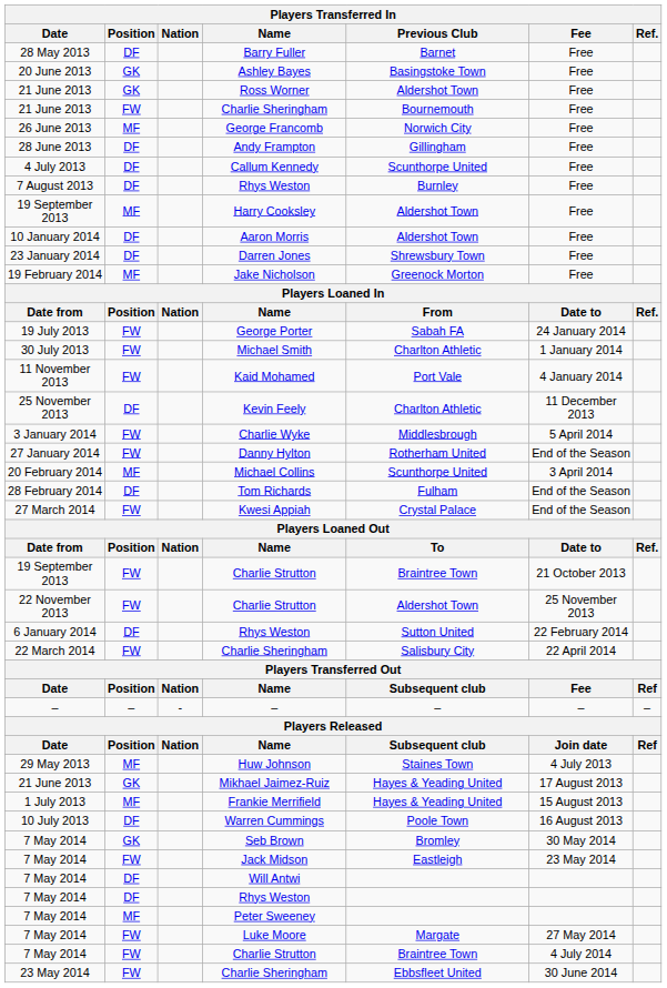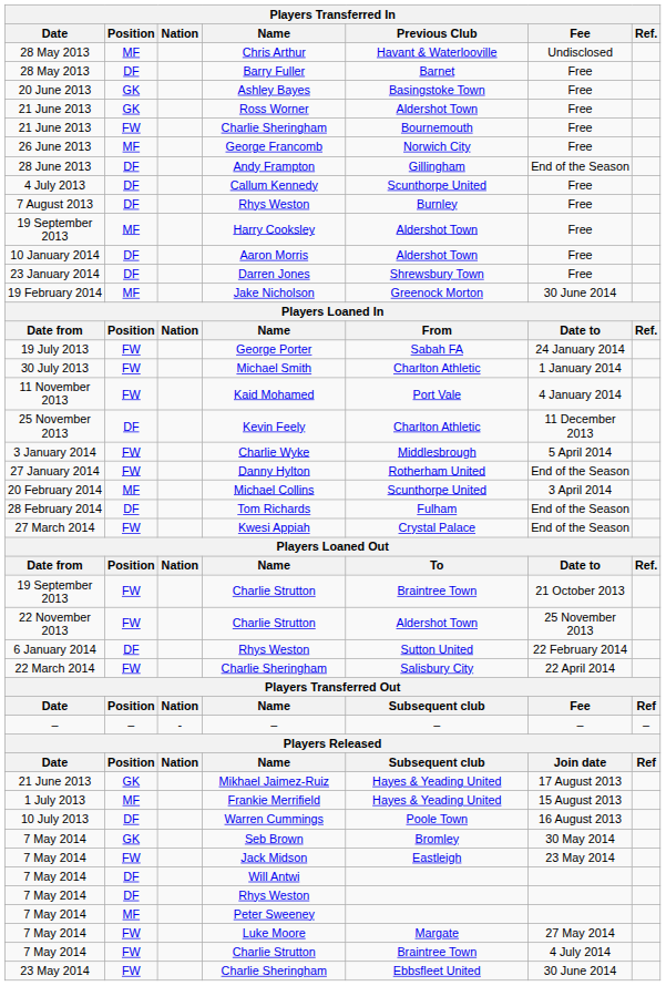 <table class="wikitable" style="font-size:95%;">
 <tr>
 <th colspan="7">Players Transferred In</th>
 </tr>
 <tr>
 <th style="width:120px;">Date</th>
 <th style="width:50px;">Position</th>
 <th style="width:50px;">Nation</th>
 <th style="width:175px;">Name</th>
 <th style="width:225px;">Previous Club</th>
 <th style="width:125px;">Fee</th>
 <th>Ref.</th>
+</tr>
+<tr>
+<td align="center">28 May 2013</td>
+<td align="center"><a href='#'>MF</a></td>
+<td align="center"></td>
+<td align="center"><a href='#'>Chris Arthur</a></td>
+<td align="center"><a href='#'>Havant & Waterlooville</a></td>
+<td align="center">Undisclosed</td>
+<td align="center"></td>
 </tr>
 <tr>
 <td align="center">28 May 2013</td>
 <td align="center"><a href='#'>DF</a></td>
 <td align="center"></td>
 <td align="center"><a href='#'>Barry Fuller</a></td>
 <td align="center"><a href='#'>Barnet</a></td>
 <td align="center">Free</td>
 <td align="center"></td>
 </tr>
 <tr>
 <td align="center">20 June 2013</td>
 <td align="center"><a href='#'>GK</a></td>
 <td align="center"></td>
 <td align="center"><a href='#'>Ashley Bayes</a></td>
 <td align="center"><a href='#'>Basingstoke Town</a></td>
 <td align="center">Free</td>
 <td align="center"></td>
 </tr>
 <tr>
 <td align="center">21 June 2013</td>
 <td align="center"><a href='#'>GK</a></td>
 <td align="center"></td>
 <td align="center"><a href='#'>Ross Worner</a></td>
 <td align="center"><a href='#'>Aldershot Town</a></td>
 <td align="center">Free</td>
 <td align="center"></td>
 </tr>
 <tr>
 <td align="center">21 June 2013</td>
 <td align="center"><a href='#'>FW</a></td>
 <td align="center"></td>
 <td align="center"><a href='#'>Charlie Sheringham</a></td>
 <td align="center"><a href='#'>Bournemouth</a></td>
 <td align="center">Free</td>
 <td align="center"></td>
 </tr>
 <tr>
 <td align="center">26 June 2013</td>
 <td align="center"><a href='#'>MF</a></td>
 <td align="center"></td>
 <td align="center"><a href='#'>George Francomb</a></td>
 <td align="center"><a href='#'>Norwich City</a></td>
 <td align="center">Free</td>
 <td align="center"></td>
 </tr>
 <tr>
 <td align="center">28 June 2013</td>
 <td align="center"><a href='#'>DF</a></td>
 <td align="center"></td>
 <td align="center"><a href='#'>Andy Frampton</a></td>
 <td align="center"><a href='#'>Gillingham</a></td>
-<td align="center">Free</td>
+<td align="center">End of the Season</td>
 <td align="center"></td>
 </tr>
 <tr>
 <td align="center">4 July 2013</td>
 <td align="center"><a href='#'>DF</a></td>
 <td align="center"></td>
 <td align="center"><a href='#'>Callum Kennedy</a></td>
 <td align="center"><a href='#'>Scunthorpe United</a></td>
 <td align="center">Free</td>
 <td align="center"></td>
 </tr>
 <tr>
 <td align="center">7 August 2013</td>
 <td align="center"><a href='#'>DF</a></td>
 <td align="center"></td>
 <td align="center"><a href='#'>Rhys Weston</a></td>
 <td align="center"><a href='#'>Burnley</a></td>
 <td align="center">Free</td>
 <td align="center"></td>
 </tr>
 <tr>
 <td align="center">19 September 2013</td>
 <td align="center"><a href='#'>MF</a></td>
 <td align="center"></td>
 <td align="center"><a href='#'>Harry Cooksley</a></td>
 <td align="center"><a href='#'>Aldershot Town</a></td>
 <td align="center">Free</td>
 <td align="center"></td>
 </tr>
 <tr>
 <td align="center">10 January 2014</td>
 <td align="center"><a href='#'>DF</a></td>
 <td align="center"></td>
 <td align="center"><a href='#'>Aaron Morris</a></td>
 <td align="center"><a href='#'>Aldershot Town</a></td>
 <td align="center">Free</td>
 <td align="center"></td>
 </tr>
 <tr>
 <td align="center">23 January 2014</td>
 <td align="center"><a href='#'>DF</a></td>
 <td align="center"></td>
 <td align="center"><a href='#'>Darren Jones</a></td>
 <td align="center"><a href='#'>Shrewsbury Town</a></td>
 <td align="center">Free</td>
 <td align="center"></td>
 </tr>
 <tr>
 <td align="center">19 February 2014</td>
 <td align="center"><a href='#'>MF</a></td>
 <td align="center"></td>
 <td align="center"><a href='#'>Jake Nicholson</a></td>
 <td align="center"><a href='#'>Greenock Morton</a></td>
-<td align="center">Free</td>
+<td align="center">30 June 2014</td>
 <td align="center"></td>
 </tr>
 <tr>
 <th colspan="7">Players Loaned In</th>
 </tr>
 <tr>
 <th>Date from</th>
 <th>Position</th>
 <th>Nation</th>
 <th>Name</th>
 <th>From</th>
 <th>Date to</th>
 <th>Ref.</th>
 </tr>
 <tr>
 <td align="center">19 July 2013</td>
 <td align="center"><a href='#'>FW</a></td>
 <td align="center"></td>
 <td align="center"><a href='#'>George Porter</a></td>
 <td align="center"><a href='#'>Sabah FA</a></td>
 <td align="center">24 January 2014</td>
 <td align="center"></td>
 </tr>
 <tr>
 <td align="center">30 July 2013</td>
 <td align="center"><a href='#'>FW</a></td>
 <td align="center"></td>
 <td align="center"><a href='#'>Michael Smith</a></td>
 <td align="center"><a href='#'>Charlton Athletic</a></td>
 <td align="center">1 January 2014</td>
 <td align="center"></td>
 </tr>
 <tr>
 <td align="center">11 November 2013</td>
 <td align="center"><a href='#'>FW</a></td>
 <td align="center"></td>
 <td align="center"><a href='#'>Kaid Mohamed</a></td>
 <td align="center"><a href='#'>Port Vale</a></td>
 <td align="center">4 January 2014</td>
 <td align="center"></td>
 </tr>
 <tr>
 <td align="center">25 November 2013</td>
 <td align="center"><a href='#'>DF</a></td>
 <td align="center"></td>
 <td align="center"><a href='#'>Kevin Feely</a></td>
 <td align="center"><a href='#'>Charlton Athletic</a></td>
 <td align="center">11 December 2013</td>
 <td align="center"></td>
 </tr>
 <tr>
 <td align="center">3 January 2014</td>
 <td align="center"><a href='#'>FW</a></td>
 <td align="center"></td>
 <td align="center"><a href='#'>Charlie Wyke</a></td>
 <td align="center"><a href='#'>Middlesbrough</a></td>
 <td align="center">5 April 2014</td>
 <td align="center"></td>
 </tr>
 <tr>
 <td align="center">27 January 2014</td>
 <td align="center"><a href='#'>FW</a></td>
 <td align="center"></td>
 <td align="center"><a href='#'>Danny Hylton</a></td>
 <td align="center"><a href='#'>Rotherham United</a></td>
 <td align="center">End of the Season</td>
 <td align="center"></td>
 </tr>
 <tr>
 <td align="center">20 February 2014</td>
 <td align="center"><a href='#'>MF</a></td>
 <td align="center"></td>
 <td align="center"><a href='#'>Michael Collins</a></td>
 <td align="center"><a href='#'>Scunthorpe United</a></td>
 <td align="center">3 April 2014</td>
 <td align="center"></td>
 </tr>
 <tr>
 <td align="center">28 February 2014</td>
 <td align="center"><a href='#'>DF</a></td>
 <td align="center"></td>
 <td align="center"><a href='#'>Tom Richards</a></td>
 <td align="center"><a href='#'>Fulham</a></td>
 <td align="center">End of the Season</td>
 <td align="center"></td>
 </tr>
 <tr>
 <td align="center">27 March 2014</td>
 <td align="center"><a href='#'>FW</a></td>
 <td align="center"></td>
 <td align="center"><a href='#'>Kwesi Appiah</a></td>
 <td align="center"><a href='#'>Crystal Palace</a></td>
 <td align="center">End of the Season</td>
 <td align="center"></td>
 </tr>
 <tr>
 <th colspan="7">Players Loaned Out</th>
 </tr>
 <tr>
 <th>Date from</th>
 <th>Position</th>
 <th>Nation</th>
 <th>Name</th>
 <th>To</th>
 <th>Date to</th>
 <th>Ref.</th>
 </tr>
 <tr>
 <td align="center">19 September 2013</td>
 <td align="center"><a href='#'>FW</a></td>
 <td align="center"></td>
 <td align="center"><a href='#'>Charlie Strutton</a></td>
 <td align="center"><a href='#'>Braintree Town</a></td>
 <td align="center">21 October 2013</td>
 <td align="center"></td>
 </tr>
 <tr>
 <td align="center">22 November 2013</td>
 <td align="center"><a href='#'>FW</a></td>
 <td align="center"></td>
 <td align="center"><a href='#'>Charlie Strutton</a></td>
 <td align="center"><a href='#'>Aldershot Town</a></td>
 <td align="center">25 November 2013</td>
 <td align="center"></td>
 </tr>
 <tr>
 <td align="center">6 January 2014</td>
 <td align="center"><a href='#'>DF</a></td>
 <td align="center"></td>
 <td align="center"><a href='#'>Rhys Weston</a></td>
 <td align="center"><a href='#'>Sutton United</a></td>
 <td align="center">22 February 2014</td>
 <td align="center"></td>
 </tr>
 <tr>
 <td align="center">22 March 2014</td>
 <td align="center"><a href='#'>FW</a></td>
 <td align="center"></td>
 <td align="center"><a href='#'>Charlie Sheringham</a></td>
 <td align="center"><a href='#'>Salisbury City</a></td>
 <td align="center">22 April 2014</td>
 <td align="center"></td>
 </tr>
 <tr>
 <th colspan="7">Players Transferred Out</th>
 </tr>
 <tr>
 <th>Date</th>
 <th>Position</th>
 <th>Nation</th>
 <th>Name</th>
 <th>Subsequent club</th>
 <th>Fee</th>
 <th>Ref</th>
 </tr>
 <tr>
 <td align="center">–</td>
 <td align="center">–</td>
 <td align="center">-</td>
 <td align="center">–</td>
 <td align="center">–</td>
 <td align="center">–</td>
 <td align="center">–</td>
 </tr>
 <tr>
 <th colspan="7">Players Released</th>
 </tr>
 <tr>
 <th>Date</th>
 <th>Position</th>
 <th>Nation</th>
 <th>Name</th>
 <th>Subsequent club</th>
 <th>Join date</th>
 <th>Ref</th>
 </tr>
 <tr>
-<td align="center">29 May 2013</td>
-<td align="center"><a href='#'>MF</a></td>
-<td align="center"></td>
-<td align="center"><a href='#'>Huw Johnson</a></td>
-<td align="center"><a href='#'>Staines Town</a></td>
-<td align="center">4 July 2013</td>
-<td align="center"></td>
-</tr>
-<tr>
 <td align="center">21 June 2013</td>
 <td align="center"><a href='#'>GK</a></td>
 <td align="center"></td>
 <td align="center"><a href='#'>Mikhael Jaimez-Ruiz</a></td>
 <td align="center"><a href='#'>Hayes & Yeading United</a></td>
 <td align="center">17 August 2013</td>
 <td align="center"></td>
 </tr>
 <tr>
 <td align="center">1 July 2013</td>
 <td align="center"><a href='#'>MF</a></td>
 <td align="center"></td>
 <td align="center"><a href='#'>Frankie Merrifield</a></td>
 <td align="center"><a href='#'>Hayes & Yeading United</a></td>
 <td align="center">15 August 2013</td>
 <td align="center"></td>
 </tr>
 <tr>
 <td align="center">10 July 2013</td>
 <td align="center"><a href='#'>DF</a></td>
 <td align="center"></td>
 <td align="center"><a href='#'>Warren Cummings</a></td>
 <td align="center"><a href='#'>Poole Town</a></td>
 <td align="center">16 August 2013</td>
 <td align="center"></td>
 </tr>
 <tr>
 <td align="center">7 May 2014</td>
 <td align="center"><a href='#'>GK</a></td>
 <td align="center"></td>
 <td align="center"><a href='#'>Seb Brown</a></td>
 <td align="center"><a href='#'>Bromley</a></td>
 <td align="center">30 May 2014</td>
 <td align="center"></td>
 </tr>
 <tr>
 <td align="center">7 May 2014</td>
 <td align="center"><a href='#'>FW</a></td>
 <td align="center"></td>
 <td align="center"><a href='#'>Jack Midson</a></td>
 <td align="center"><a href='#'>Eastleigh</a></td>
 <td align="center">23 May 2014</td>
 <td align="center"></td>
 </tr>
 <tr>
 <td align="center">7 May 2014</td>
 <td align="center"><a href='#'>DF</a></td>
 <td align="center"></td>
 <td align="center"><a href='#'>Will Antwi</a></td>
 <td align="center"></td>
 <td align="center"></td>
 <td align="center"></td>
 </tr>
 <tr>
 <td align="center">7 May 2014</td>
 <td align="center"><a href='#'>DF</a></td>
 <td align="center"></td>
 <td align="center"><a href='#'>Rhys Weston</a></td>
 <td align="center"></td>
 <td align="center"></td>
 <td align="center"></td>
 </tr>
 <tr>
 <td align="center">7 May 2014</td>
 <td align="center"><a href='#'>MF</a></td>
 <td align="center"></td>
 <td align="center"><a href='#'>Peter Sweeney</a></td>
 <td align="center"></td>
 <td align="center"></td>
 <td align="center"></td>
 </tr>
 <tr>
 <td align="center">7 May 2014</td>
 <td align="center"><a href='#'>FW</a></td>
 <td align="center"></td>
 <td align="center"><a href='#'>Luke Moore</a></td>
 <td align="center"><a href='#'>Margate</a></td>
 <td align="center">27 May 2014</td>
 <td align="center"></td>
 </tr>
 <tr>
 <td align="center">7 May 2014</td>
 <td align="center"><a href='#'>FW</a></td>
 <td align="center"></td>
 <td align="center"><a href='#'>Charlie Strutton</a></td>
 <td align="center"><a href='#'>Braintree Town</a></td>
 <td align="center">4 July 2014</td>
 <td align="center"></td>
 </tr>
 <tr>
 <td align="center">23 May 2014</td>
 <td align="center"><a href='#'>FW</a></td>
 <td align="center"></td>
 <td align="center"><a href='#'>Charlie Sheringham</a></td>
 <td align="center"><a href='#'>Ebbsfleet United</a></td>
 <td align="center">30 June 2014</td>
 <td align="center"></td>
 </tr>
 </table>
